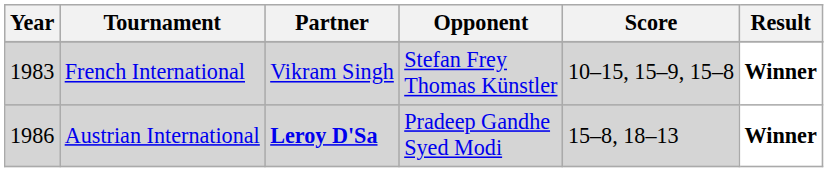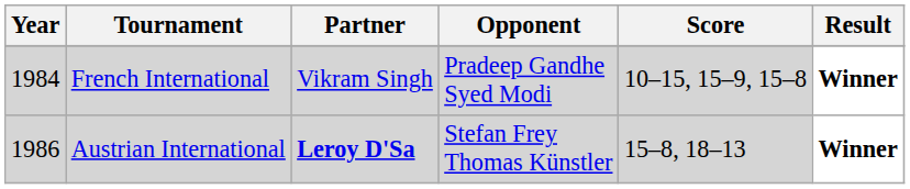 <table class="sortable wikitable" style="font-size: 90%;">
 <tr>
 <th>Year</th>
 <th>Tournament</th>
 <th>Partner</th>
 <th>Opponent</th>
 <th>Score</th>
 <th>Result</th>
 </tr>
 <tr>
 </tr>
 <tr style="background:#D5D5D5">
-<td align="center">1983</td>
+<td align="center">1984</td>
 <td align="left"><a href='#'>French International</a></td>
 <td align="left"> <a href='#'>Vikram Singh</a></td>
-<td align="left"> <a href='#'>Stefan Frey</a> <br>  <a href='#'>Thomas Künstler</a></td>
+<td align="left"> <a href='#'>Pradeep Gandhe</a> <br>  <a href='#'>Syed Modi</a></td>
 <td align="left">10–15, 15–9, 15–8</td>
 <td style="text-align:left; background:white"> <strong>Winner</strong></td>
 </tr>
 <tr style="background:#D5D5D5">
 <td align="center">1986</td>
 <td align="left"><a href='#'>Austrian International</a></td>
 <td align="left"><strong> <a href='#'>Leroy D'Sa</a></strong></td>
-<td align="left"> <a href='#'>Pradeep Gandhe</a> <br>  <a href='#'>Syed Modi</a></td>
+<td align="left"> <a href='#'>Stefan Frey</a> <br>  <a href='#'>Thomas Künstler</a></td>
 <td align="left">15–8, 18–13</td>
 <td style="text-align:left; background:white"> <strong>Winner</strong></td>
 </tr>
 </table>
